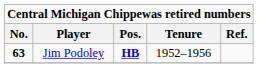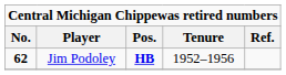 <table class="wikitable" style="text-align:center">
 <tr>
 <td colspan=5 style=><strong>Central Michigan Chippewas retired numbers</strong></td>
 </tr>
 <tr>
 <th style=>No.</th>
 <th style=>Player</th>
 <th style=>Pos.</th>
 <th style=>Tenure</th>
 <th style=>Ref.</th>
 </tr>
 <tr>
-<td><strong>63</strong></td>
+<td><strong>62</strong></td>
 <td><a href='#'>Jim Podoley</a></td>
 <td><strong><a href='#'>HB</a></strong></td>
 <td>1952–1956</td>
 <td></td>
 </tr>
 <tr>
 </tr>
 </table>
